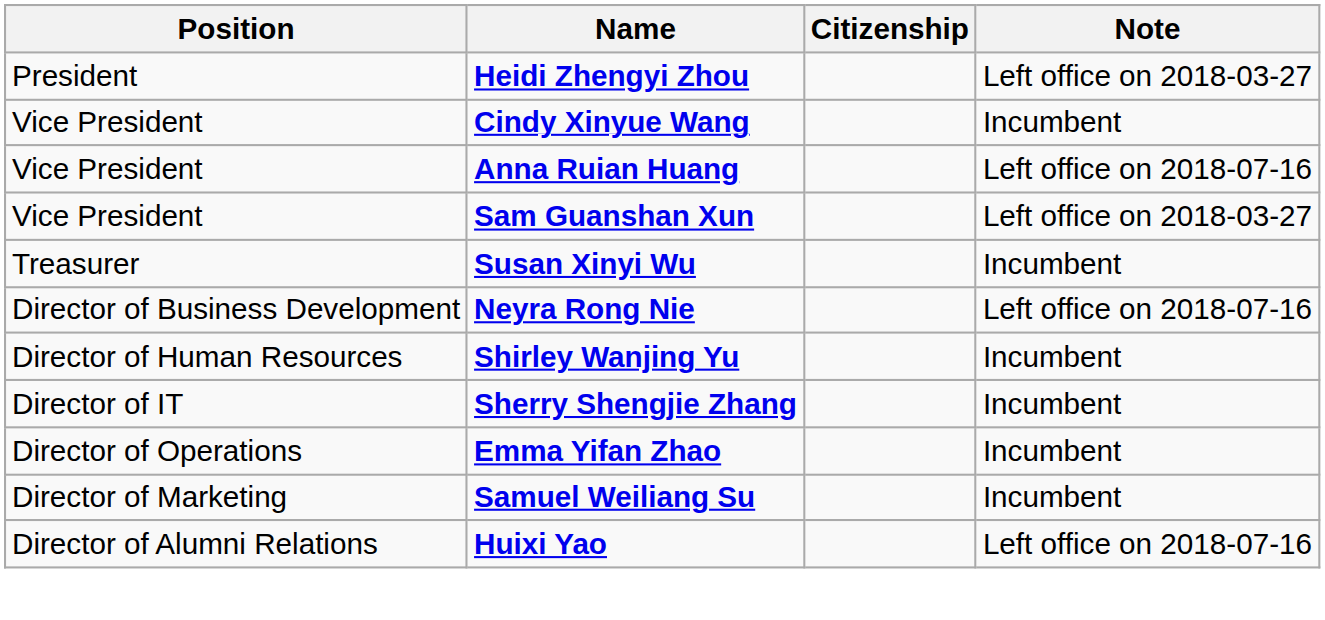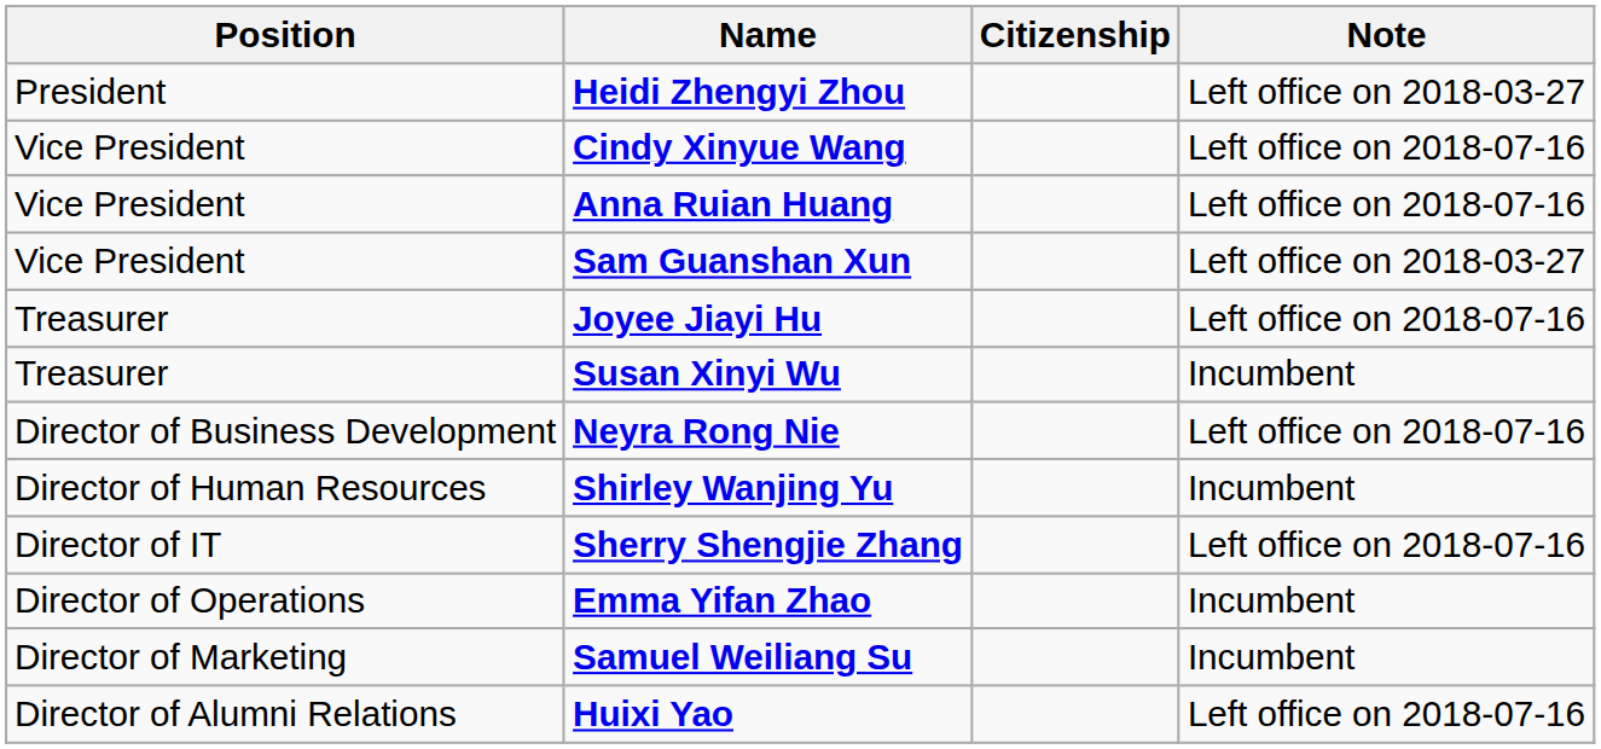 <table class="wikitable" style="font-size:90%; text-align:left;">
 <tr>
 <th>Position</th>
 <th>Name</th>
 <th>Citizenship</th>
 <th>Note</th>
 </tr>
 <tr>
 <td>President</td>
 <td><strong><a href='#'>Heidi Zhengyi Zhou</a></strong></td>
 <td></td>
 <td>Left office on 2018-03-27</td>
 </tr>
 <tr>
 <td>Vice President</td>
 <td><strong><a href='#'>Cindy Xinyue Wang</a></strong></td>
 <td></td>
-<td>Incumbent</td>
+<td>Left office on 2018-07-16</td>
 </tr>
 <tr>
 <td>Vice President</td>
 <td><strong><a href='#'>Anna Ruian Huang</a></strong></td>
 <td></td>
 <td>Left office on 2018-07-16</td>
 </tr>
 <tr>
 <td>Vice President</td>
 <td><strong><a href='#'>Sam Guanshan Xun</a></strong></td>
 <td></td>
 <td>Left office on 2018-03-27</td>
+</tr>
+<tr>
+<td>Treasurer</td>
+<td><strong><a href='#'>Joyee Jiayi Hu</a></strong></td>
+<td></td>
+<td>Left office on 2018-07-16</td>
 </tr>
 <tr>
 <td>Treasurer</td>
 <td><strong><a href='#'>Susan Xinyi Wu</a></strong></td>
 <td></td>
 <td>Incumbent</td>
 </tr>
 <tr>
 <td>Director of Business Development</td>
 <td><strong><a href='#'>Neyra Rong Nie</a></strong></td>
 <td></td>
 <td>Left office on 2018-07-16</td>
 </tr>
 <tr>
 <td>Director of Human Resources</td>
 <td><strong><a href='#'>Shirley Wanjing Yu</a></strong></td>
 <td></td>
 <td>Incumbent</td>
 </tr>
 <tr>
 <td>Director of IT</td>
 <td><strong><a href='#'>Sherry Shengjie Zhang</a></strong></td>
 <td></td>
-<td>Incumbent</td>
+<td>Left office on 2018-07-16</td>
 </tr>
 <tr>
 <td>Director of Operations</td>
 <td><strong><a href='#'>Emma Yifan Zhao</a></strong></td>
 <td></td>
 <td>Incumbent</td>
 </tr>
 <tr>
 <td>Director of Marketing</td>
 <td><strong><a href='#'>Samuel Weiliang Su</a></strong></td>
 <td></td>
 <td>Incumbent</td>
 </tr>
 <tr>
 <td>Director of Alumni Relations</td>
 <td><strong><a href='#'>Huixi Yao</a></strong></td>
 <td></td>
 <td>Left office on 2018-07-16</td>
 </tr>
 </table>
